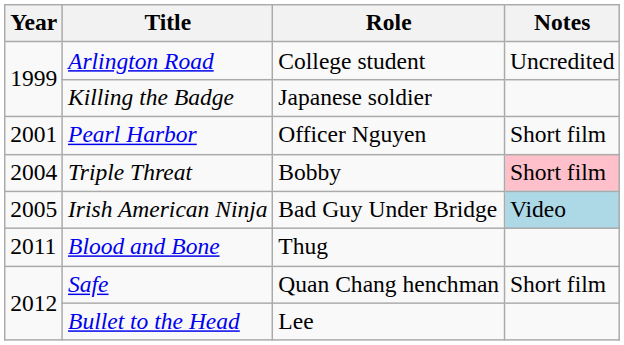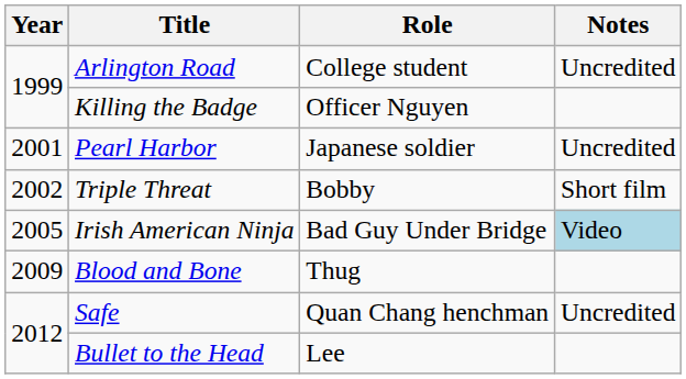 <table class="wikitable plainrowheaders">
 <tr>
 <th scope="col">Year</th>
 <th scope="col">Title</th>
 <th scope="col">Role</th>
 <th>Notes</th>
 </tr>
 <tr>
 <td rowspan="2">1999</td>
 <td><em><a href='#'>Arlington Road</a></em></td>
 <td>College student</td>
 <td>Uncredited</td>
 </tr>
 <tr>
 <td><em>Killing the Badge</em></td>
-<td>Japanese soldier</td>
+<td>Officer Nguyen</td>
 <td></td>
 </tr>
 <tr>
 <td>2001</td>
 <td><em><a href='#'>Pearl Harbor</a></em></td>
-<td>Officer Nguyen</td>
-<td>Short film</td>
+<td>Japanese soldier</td>
+<td>Uncredited</td>
 </tr>
 <tr>
-<td>2004</td>
+<td>2002</td>
 <td><em>Triple Threat</em></td>
 <td>Bobby</td>
-<td style="background: pink;">Short film</td>
+<td>Short film</td>
 </tr>
 <tr>
 <td>2005</td>
 <td><em>Irish American Ninja</em></td>
 <td>Bad Guy Under Bridge</td>
 <td style="background: lightblue;">Video</td>
 </tr>
 <tr>
-<td>2011</td>
+<td>2009</td>
 <td><em><a href='#'>Blood and Bone</a></em></td>
 <td>Thug</td>
 <td></td>
 </tr>
 <tr>
 <td rowspan="2">2012</td>
 <td><em><a href='#'>Safe</a></em></td>
 <td>Quan Chang henchman</td>
-<td>Short film</td>
+<td>Uncredited</td>
 </tr>
 <tr>
 <td><em><a href='#'>Bullet to the Head</a></em></td>
 <td>Lee</td>
 <td></td>
 </tr>
 </table>
